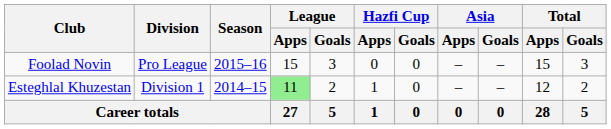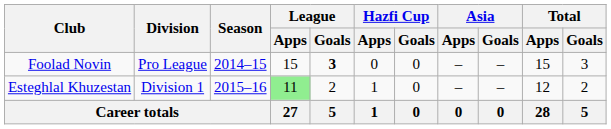 <table class="wikitable" style="text-align: center;">
 <tr>
 <th rowspan="2">Club</th>
 <th rowspan="2">Division</th>
 <th rowspan="2">Season</th>
 <th colspan="2">League</th>
 <th colspan="2"><a href='#'>Hazfi Cup</a></th>
 <th colspan="2"><a href='#'>Asia</a></th>
 <th colspan="2">Total</th>
 </tr>
 <tr>
 <th>Apps</th>
 <th>Goals</th>
 <th>Apps</th>
 <th>Goals</th>
 <th>Apps</th>
 <th>Goals</th>
 <th>Apps</th>
 <th>Goals</th>
 </tr>
 <tr>
 <td><a href='#'>Foolad Novin</a></td>
 <td><a href='#'>Pro League</a></td>
-<td><a href='#'>2015–16</a></td>
+<td><a href='#'>2014–15</a></td>
 <td>15</td>
-<td>3</td>
+<td><strong>3</strong></td>
 <td>0</td>
 <td>0</td>
 <td>–</td>
 <td>–</td>
 <td>15</td>
 <td>3</td>
 </tr>
 <tr>
 <td><a href='#'>Esteghlal Khuzestan</a></td>
 <td><a href='#'>Division 1</a></td>
-<td><a href='#'>2014–15</a></td>
+<td><a href='#'>2015–16</a></td>
 <td style="background: lightgreen;">11</td>
 <td>2</td>
 <td>1</td>
 <td>0</td>
 <td>–</td>
 <td>–</td>
 <td>12</td>
 <td>2</td>
 </tr>
 <tr>
 <th colspan=3>Career totals</th>
 <th>27</th>
 <th>5</th>
 <th>1</th>
 <th>0</th>
 <th>0</th>
 <th>0</th>
 <th>28</th>
 <th>5</th>
 </tr>
 </table>
